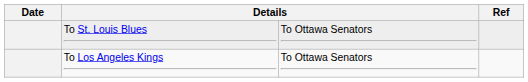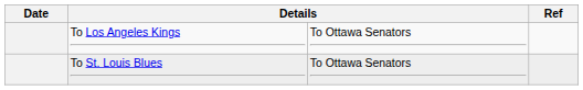 <table class="wikitable plainrowheaders" style="width: 50em;">
 <tr>
 <th scope="col">Date</th>
 <th scope="col" colspan="2">Details</th>
 <th scope="col">Ref</th>
+</tr>
+<tr>
+<th scope="row"></th>
+<td valign="top">To <a href='#'>Los Angeles Kings</a> <hr></td>
+<td valign="top">To Ottawa Senators <hr></td>
+<td></td>
 </tr>
 <tr bgcolor="#eeeeee">
 <th scope="row"></th>
 <td valign="top">To <a href='#'>St. Louis Blues</a> <hr></td>
 <td valign="top">To Ottawa Senators <hr></td>
 <td></td>
 </tr>
-<tr>
-<th scope="row"></th>
-<td valign="top">To <a href='#'>Los Angeles Kings</a> <hr></td>
-<td valign="top">To Ottawa Senators <hr></td>
-<td></td>
-</tr>
 </table>
